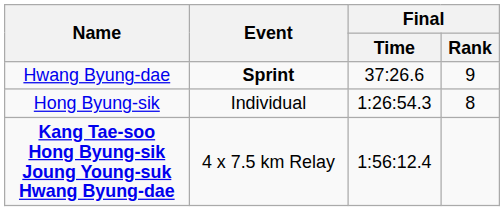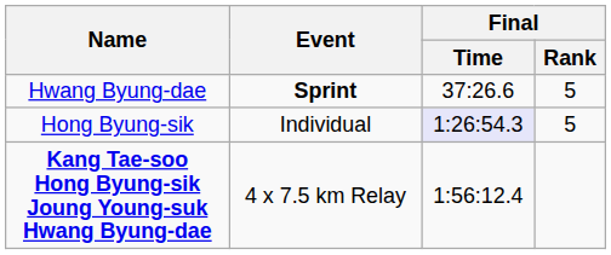 <table class="wikitable" style="font-size:90%; text-align:center; width:400px">
 <tr>
 <th rowspan=2>Name</th>
 <th rowspan=2>Event</th>
 <th colspan=2>Final</th>
 </tr>
 <tr>
 <th>Time</th>
 <th>Rank</th>
 </tr>
 <tr>
 <td><a href='#'>Hwang Byung-dae</a></td>
 <td><strong>Sprint</strong></td>
 <td>37:26.6</td>
-<td>9</td>
+<td>5</td>
 </tr>
 <tr>
 <td><a href='#'>Hong Byung-sik</a></td>
 <td>Individual</td>
-<td>1:26:54.3</td>
-<td>8</td>
+<td style="background: lavender;">1:26:54.3</td>
+<td>5</td>
 </tr>
 <tr>
 <td><strong><a href='#'>Kang Tae-soo</a> <br> <a href='#'>Hong Byung-sik</a> <br> <a href='#'>Joung Young-suk</a> <br> <a href='#'>Hwang Byung-dae</a></strong></td>
 <td>4 x 7.5 km Relay</td>
 <td>1:56:12.4</td>
 <td></td>
 </tr>
 </table>
